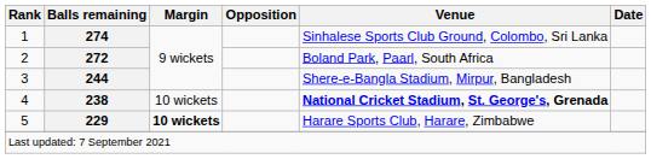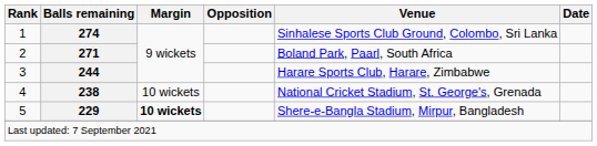 <table class="wikitable plainrowheaders sortable">
 <tr>
 <th scope=col>Rank</th>
 <th scope=col>Balls remaining</th>
 <th scope=col>Margin</th>
 <th scope=col>Opposition</th>
 <th scope=col>Venue</th>
 <th scope=col>Date</th>
 </tr>
 <tr>
 <td align=center>1</td>
 <th scope=row style=text-align:center;>274</th>
 <td scope=row style=text-align:center; rowspan=3>9 wickets</td>
 <td></td>
 <td><a href='#'>Sinhalese Sports Club Ground</a>, <a href='#'>Colombo</a>, Sri Lanka</td>
 <td></td>
 </tr>
 <tr>
 <td align=center>2</td>
-<th scope=row style=text-align:center;>272</th>
+<th scope=row style=text-align:center;>271</th>
 <td></td>
 <td><a href='#'>Boland Park</a>, <a href='#'>Paarl</a>, South Africa</td>
 <td> </td>
 </tr>
 <tr>
 <td align=center>3</td>
 <th scope=row style=text-align:center;>244</th>
 <td></td>
-<td><a href='#'>Shere-e-Bangla Stadium</a>, <a href='#'>Mirpur</a>, Bangladesh</td>
+<td><a href='#'>Harare Sports Club</a>, <a href='#'>Harare</a>, Zimbabwe</td>
 <td></td>
 </tr>
 <tr>
 <td align=center>4</td>
 <th scope=row style=text-align:center;>238</th>
 <td scope=row style=text-align:center;>10 wickets</td>
 <td></td>
-<td><strong><a href='#'>National Cricket Stadium</a>, <a href='#'>St. George's</a>, Grenada</strong></td>
+<td><a href='#'>National Cricket Stadium</a>, <a href='#'>St. George's</a>, Grenada</td>
 <td> </td>
 </tr>
 <tr>
 <td align=center>5</td>
 <th scope=row style=text-align:center;>229</th>
 <td scope=row style=text-align:center;><strong>10 wickets</strong></td>
 <td></td>
-<td><a href='#'>Harare Sports Club</a>, <a href='#'>Harare</a>, Zimbabwe</td>
+<td><a href='#'>Shere-e-Bangla Stadium</a>, <a href='#'>Mirpur</a>, Bangladesh</td>
 <td></td>
 </tr>
 <tr>
 </tr>
 <tr class=sortbottom>
 <td colspan=6><small>Last updated: 7 September 2021</small></td>
 </tr>
 </table>
